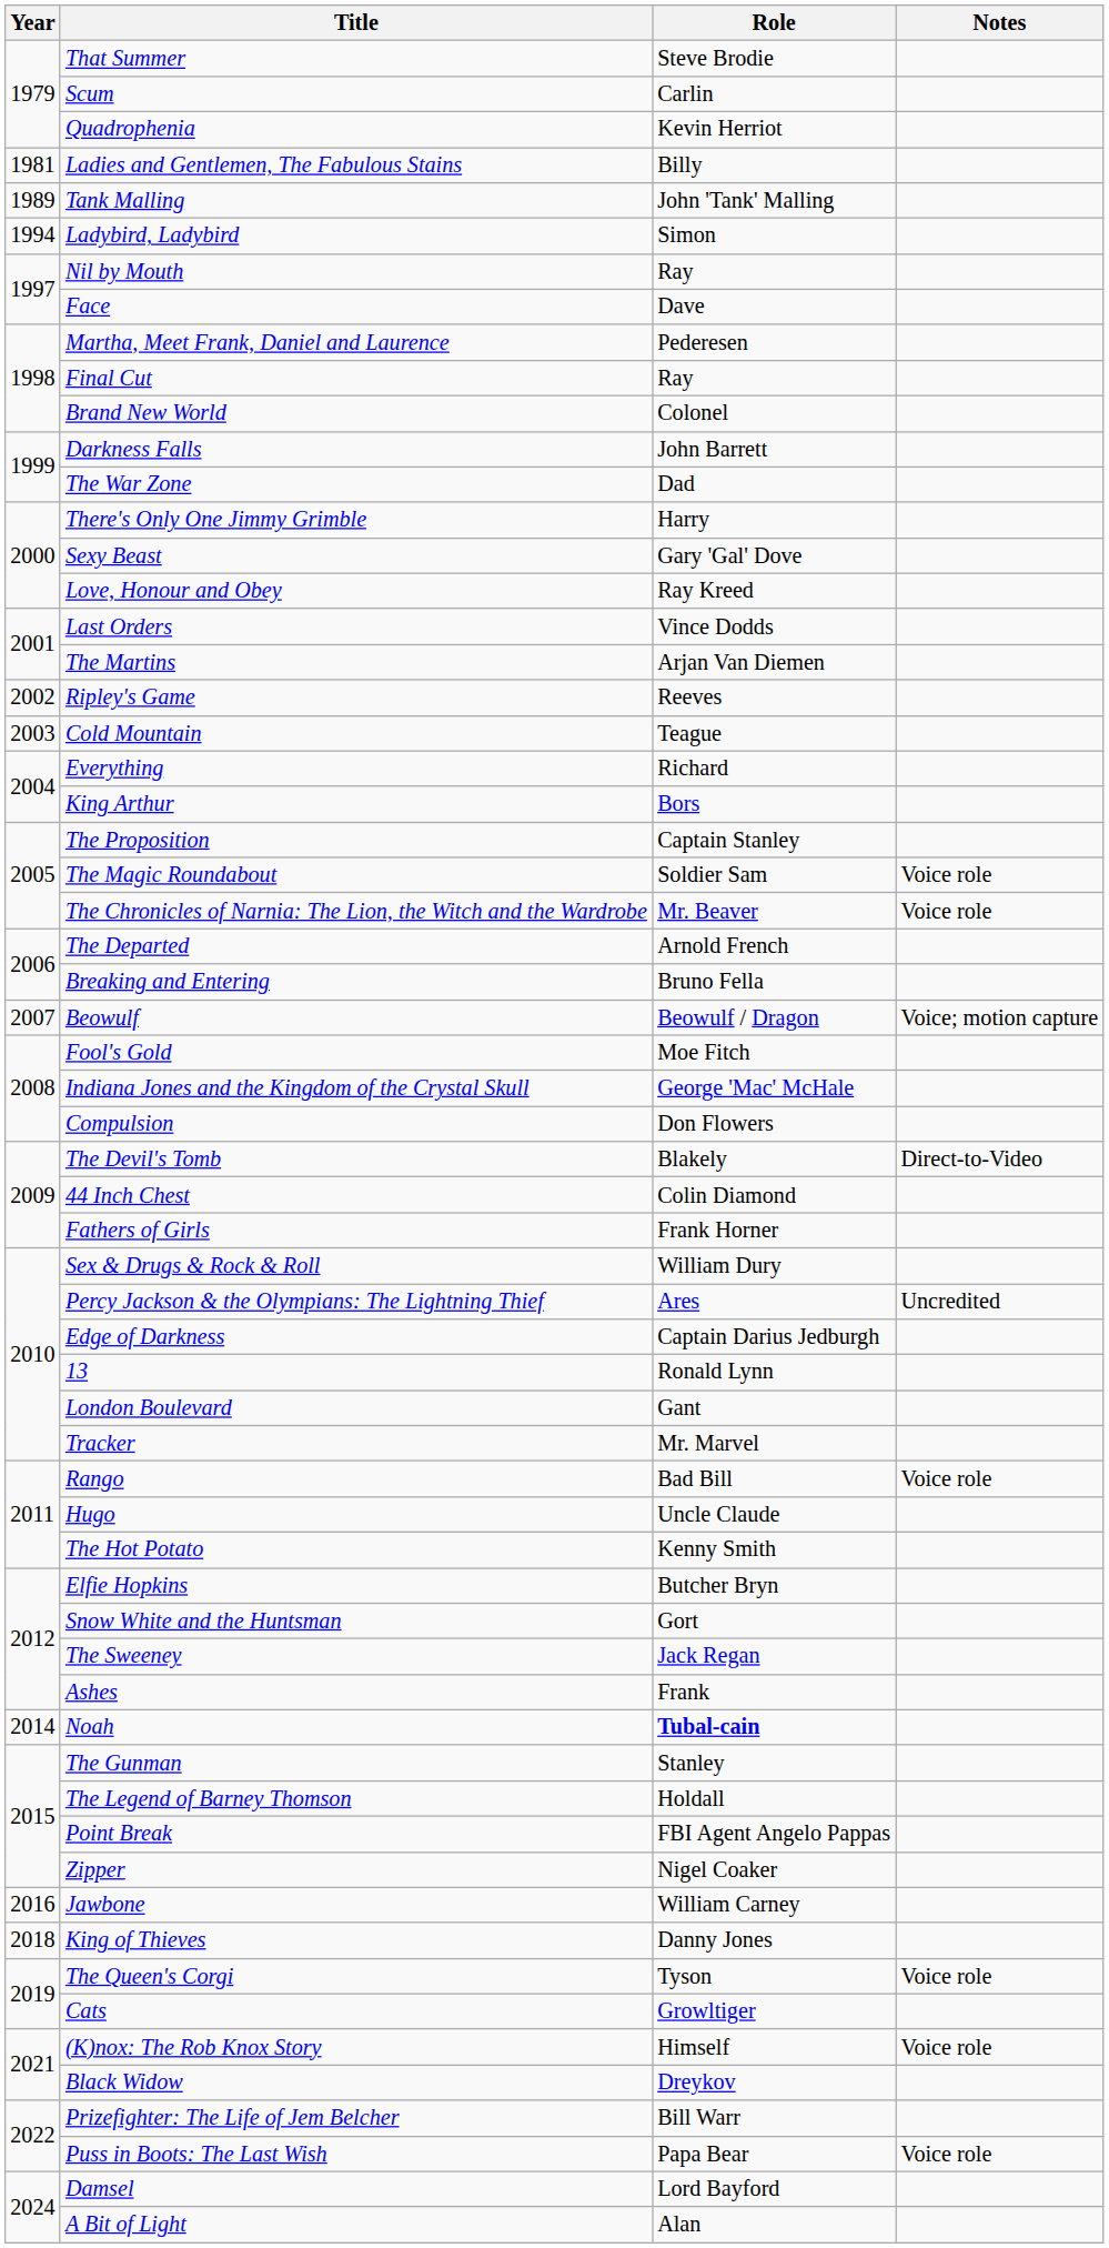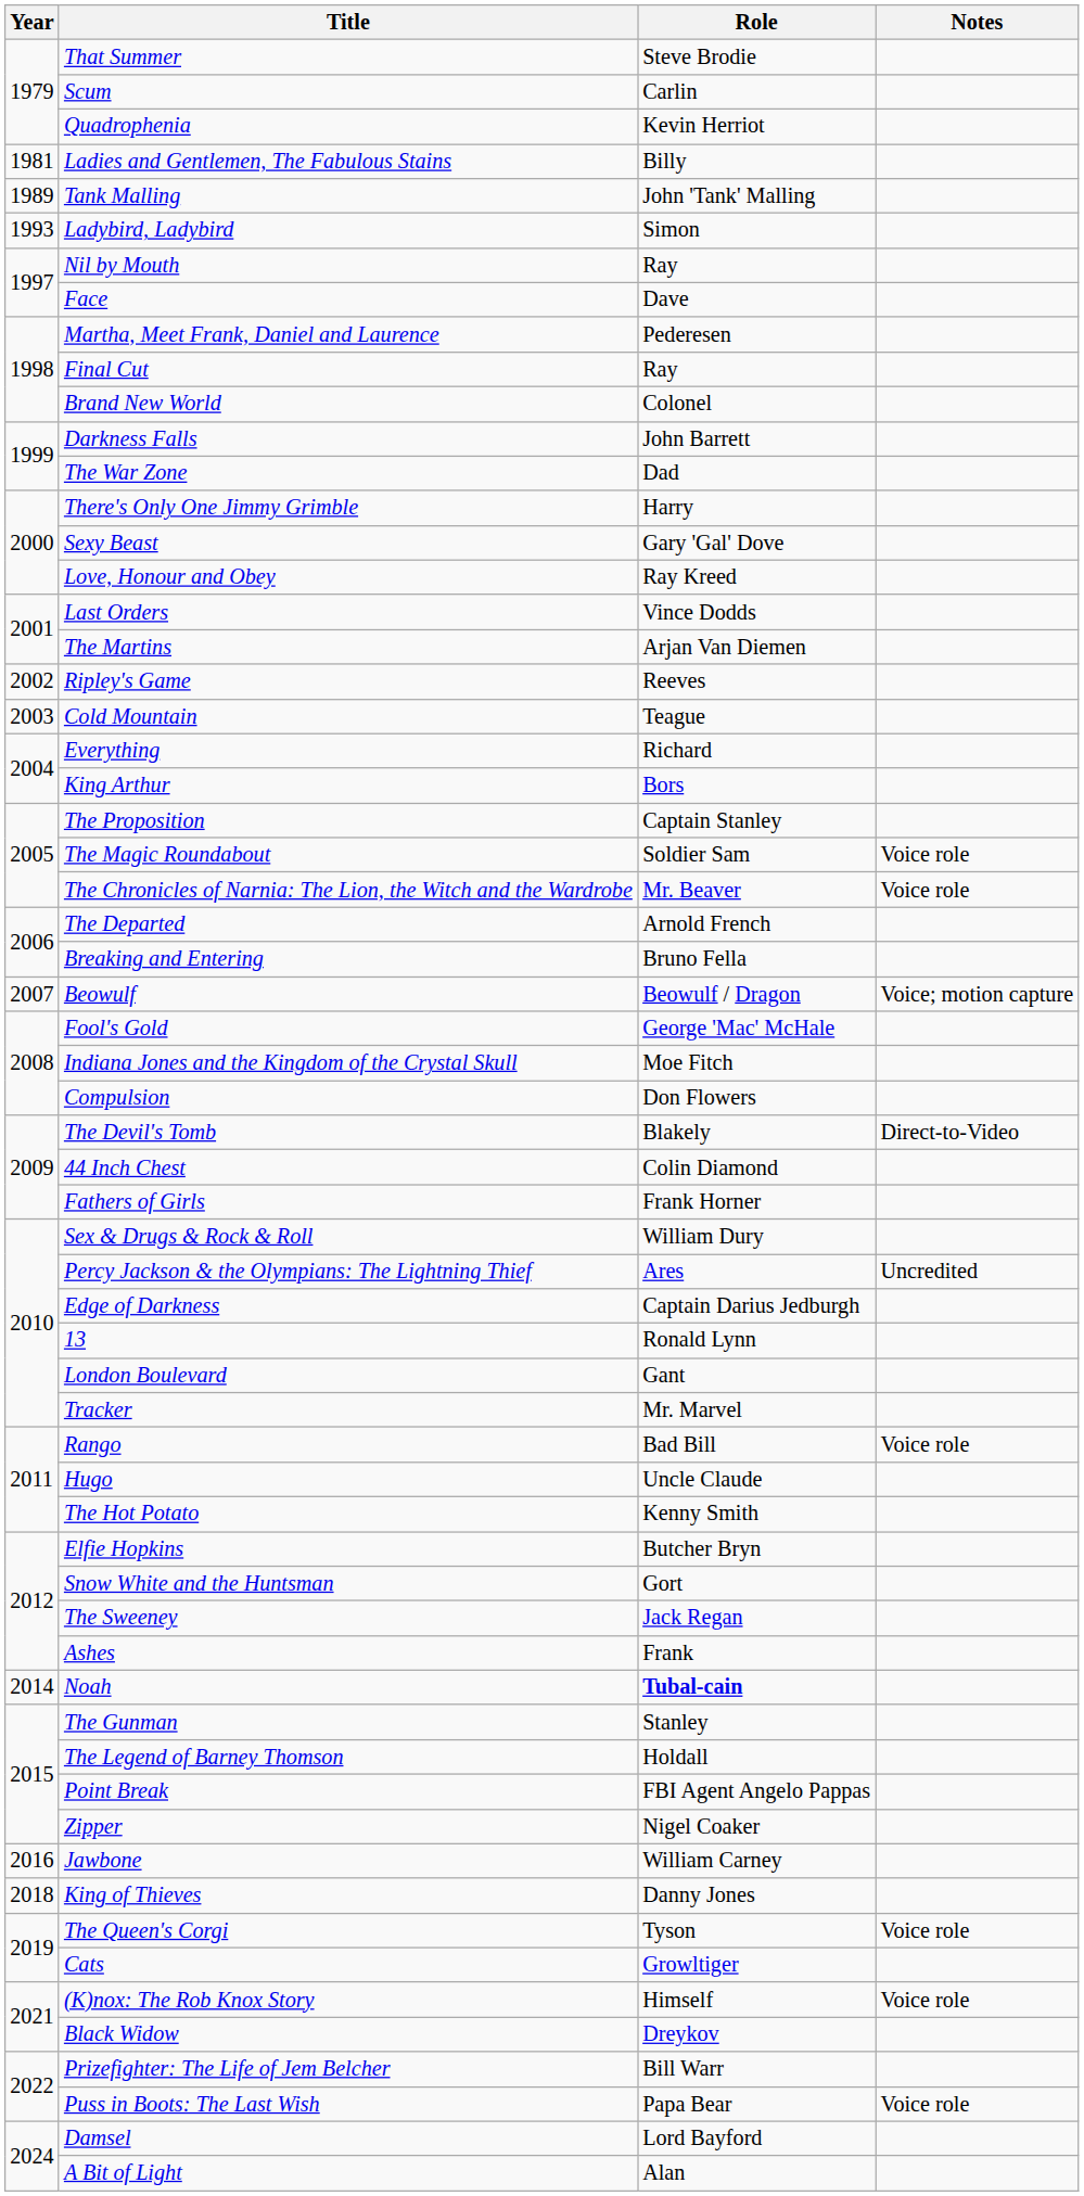 <table class="wikitable sortable">
 <tr>
 <th>Year</th>
 <th>Title</th>
 <th>Role</th>
 <th class="unsortable">Notes</th>
 </tr>
 <tr>
 <td rowspan="3">1979</td>
 <td><em><a href='#'>That Summer</a></em></td>
 <td>Steve Brodie</td>
 <td></td>
 </tr>
 <tr>
 <td><em><a href='#'>Scum</a></em></td>
 <td>Carlin</td>
 <td></td>
 </tr>
 <tr>
 <td><em><a href='#'>Quadrophenia</a></em></td>
 <td>Kevin Herriot</td>
 <td></td>
 </tr>
 <tr>
 <td>1981</td>
 <td><em><a href='#'>Ladies and Gentlemen, The Fabulous Stains</a></em></td>
 <td>Billy</td>
 <td></td>
 </tr>
 <tr>
 <td>1989</td>
 <td><em><a href='#'>Tank Malling</a></em></td>
 <td>John 'Tank' Malling</td>
 <td></td>
 </tr>
 <tr>
-<td>1994</td>
+<td>1993</td>
 <td><em><a href='#'>Ladybird, Ladybird</a></em></td>
 <td>Simon</td>
 <td></td>
 </tr>
 <tr>
 <td rowspan="2">1997</td>
 <td><em><a href='#'>Nil by Mouth</a></em></td>
 <td>Ray</td>
 <td></td>
 </tr>
 <tr>
 <td><em><a href='#'>Face</a></em></td>
 <td>Dave</td>
 <td></td>
 </tr>
 <tr>
 <td rowspan="3">1998</td>
 <td><em><a href='#'>Martha, Meet Frank, Daniel and Laurence</a></em></td>
 <td>Pederesen</td>
 <td></td>
 </tr>
 <tr>
 <td><em><a href='#'>Final Cut</a></em></td>
 <td>Ray</td>
 <td></td>
 </tr>
 <tr>
 <td><em><a href='#'>Brand New World</a></em></td>
 <td>Colonel</td>
 <td></td>
 </tr>
 <tr>
 <td rowspan="2">1999</td>
 <td><em><a href='#'>Darkness Falls</a></em></td>
 <td>John Barrett</td>
 <td></td>
 </tr>
 <tr>
 <td><em><a href='#'>The War Zone</a></em></td>
 <td>Dad</td>
 <td></td>
 </tr>
 <tr>
 <td rowspan="3">2000</td>
 <td><em><a href='#'>There's Only One Jimmy Grimble</a></em></td>
 <td>Harry</td>
 <td></td>
 </tr>
 <tr>
 <td><em><a href='#'>Sexy Beast</a></em></td>
 <td>Gary 'Gal' Dove</td>
 <td></td>
 </tr>
 <tr>
 <td><em><a href='#'>Love, Honour and Obey</a></em></td>
 <td>Ray Kreed</td>
 <td></td>
 </tr>
 <tr>
 <td rowspan="2">2001</td>
 <td><em><a href='#'>Last Orders</a></em></td>
 <td>Vince Dodds</td>
 <td></td>
 </tr>
 <tr>
 <td><em><a href='#'>The Martins</a></em></td>
 <td>Arjan Van Diemen</td>
 <td></td>
 </tr>
 <tr>
 <td>2002</td>
 <td><em><a href='#'>Ripley's Game</a></em></td>
 <td>Reeves</td>
 <td></td>
 </tr>
 <tr>
 <td>2003</td>
 <td><em><a href='#'>Cold Mountain</a></em></td>
 <td>Teague</td>
 <td></td>
 </tr>
 <tr>
 <td rowspan="2">2004</td>
 <td><em><a href='#'>Everything</a></em></td>
 <td>Richard</td>
 <td></td>
 </tr>
 <tr>
 <td><em><a href='#'>King Arthur</a></em></td>
 <td><a href='#'>Bors</a></td>
 <td></td>
 </tr>
 <tr>
 <td rowspan="3">2005</td>
 <td><em><a href='#'>The Proposition</a></em></td>
 <td>Captain Stanley</td>
 <td></td>
 </tr>
 <tr>
 <td><em><a href='#'>The Magic Roundabout</a></em></td>
 <td>Soldier Sam</td>
 <td>Voice role</td>
 </tr>
 <tr>
 <td><em><a href='#'>The Chronicles of Narnia: The Lion, the Witch and the Wardrobe</a></em></td>
 <td><a href='#'>Mr. Beaver</a></td>
 <td>Voice role</td>
 </tr>
 <tr>
 <td rowspan="2">2006</td>
 <td><em><a href='#'>The Departed</a></em></td>
 <td>Arnold French</td>
 <td></td>
 </tr>
 <tr>
 <td><em><a href='#'>Breaking and Entering</a></em></td>
 <td>Bruno Fella</td>
 <td></td>
 </tr>
 <tr>
 <td>2007</td>
 <td><em><a href='#'>Beowulf</a></em></td>
 <td><a href='#'>Beowulf</a> / <a href='#'>Dragon</a></td>
 <td>Voice; motion capture</td>
 </tr>
 <tr>
 <td rowspan="3">2008</td>
 <td><em><a href='#'>Fool's Gold</a></em></td>
-<td>Moe Fitch</td>
+<td><a href='#'>George 'Mac' McHale</a></td>
 <td></td>
 </tr>
 <tr>
 <td><em><a href='#'>Indiana Jones and the Kingdom of the Crystal Skull</a></em></td>
-<td><a href='#'>George 'Mac' McHale</a></td>
+<td>Moe Fitch</td>
 <td></td>
 </tr>
 <tr>
 <td><em><a href='#'>Compulsion</a></em></td>
 <td>Don Flowers</td>
 <td></td>
 </tr>
 <tr>
 <td rowspan="3">2009</td>
 <td><em><a href='#'>The Devil's Tomb</a></em></td>
 <td>Blakely</td>
 <td>Direct-to-Video</td>
 </tr>
 <tr>
 <td><em><a href='#'>44 Inch Chest</a></em></td>
 <td>Colin Diamond</td>
 <td></td>
 </tr>
 <tr>
 <td><em><a href='#'>Fathers of Girls</a></em></td>
 <td>Frank Horner</td>
 <td></td>
 </tr>
 <tr>
 <td rowspan="6">2010</td>
 <td><em><a href='#'>Sex & Drugs & Rock & Roll</a></em></td>
 <td>William Dury</td>
 <td></td>
 </tr>
 <tr>
 <td><em><a href='#'>Percy Jackson & the Olympians: The Lightning Thief</a></em></td>
 <td><a href='#'>Ares</a></td>
 <td>Uncredited</td>
 </tr>
 <tr>
 <td><em><a href='#'>Edge of Darkness</a></em></td>
 <td>Captain Darius Jedburgh</td>
 <td></td>
 </tr>
 <tr>
 <td><em><a href='#'>13</a></em></td>
 <td>Ronald Lynn</td>
 <td></td>
 </tr>
 <tr>
 <td><em><a href='#'>London Boulevard</a></em></td>
 <td>Gant</td>
 <td></td>
 </tr>
 <tr>
 <td><em><a href='#'>Tracker</a></em></td>
 <td>Mr. Marvel</td>
 <td></td>
 </tr>
 <tr>
 <td rowspan="3">2011</td>
 <td><em><a href='#'>Rango</a></em></td>
 <td>Bad Bill</td>
 <td>Voice role</td>
 </tr>
 <tr>
 <td><em><a href='#'>Hugo</a></em></td>
 <td>Uncle Claude</td>
 <td></td>
 </tr>
 <tr>
 <td><em><a href='#'>The Hot Potato</a></em></td>
 <td>Kenny Smith</td>
 <td></td>
 </tr>
 <tr>
 <td rowspan="4">2012</td>
 <td><em><a href='#'>Elfie Hopkins</a></em></td>
 <td>Butcher Bryn</td>
 <td></td>
 </tr>
 <tr>
 <td><em><a href='#'>Snow White and the Huntsman</a></em></td>
 <td>Gort</td>
 <td></td>
 </tr>
 <tr>
 <td><em><a href='#'>The Sweeney</a></em></td>
 <td><a href='#'>Jack Regan</a></td>
 <td></td>
 </tr>
 <tr>
 <td><em><a href='#'>Ashes</a></em></td>
 <td>Frank</td>
 <td></td>
 </tr>
 <tr>
 <td>2014</td>
 <td><em><a href='#'>Noah</a></em></td>
 <td><strong><a href='#'>Tubal-cain</a></strong></td>
 <td></td>
 </tr>
 <tr>
 <td rowspan="4">2015</td>
 <td><em><a href='#'>The Gunman</a></em></td>
 <td>Stanley</td>
 <td></td>
 </tr>
 <tr>
 <td><em><a href='#'>The Legend of Barney Thomson</a></em></td>
 <td>Holdall</td>
 <td></td>
 </tr>
 <tr>
 <td><em><a href='#'>Point Break</a></em></td>
 <td>FBI Agent Angelo Pappas</td>
 <td></td>
 </tr>
 <tr>
 <td><em><a href='#'>Zipper</a></em></td>
 <td>Nigel Coaker</td>
 <td></td>
 </tr>
 <tr>
 <td>2016</td>
 <td><em><a href='#'>Jawbone</a></em></td>
 <td>William Carney</td>
 <td></td>
 </tr>
 <tr>
 <td>2018</td>
 <td><em><a href='#'>King of Thieves</a></em></td>
 <td>Danny Jones</td>
 <td></td>
 </tr>
 <tr>
 <td rowspan="2">2019</td>
 <td><em><a href='#'>The Queen's Corgi</a></em></td>
 <td>Tyson</td>
 <td>Voice role</td>
 </tr>
 <tr>
 <td><em><a href='#'>Cats</a></em></td>
 <td><a href='#'>Growltiger</a></td>
 <td></td>
 </tr>
 <tr>
 <td rowspan="2">2021</td>
 <td><em><a href='#'>(K)nox: The Rob Knox Story</a></em></td>
 <td>Himself</td>
 <td>Voice role</td>
 </tr>
 <tr>
 <td><em><a href='#'>Black Widow</a></em></td>
 <td><a href='#'>Dreykov</a></td>
 <td></td>
 </tr>
 <tr>
 <td rowspan="2">2022</td>
 <td><em><a href='#'>Prizefighter: The Life of Jem Belcher</a></em></td>
 <td>Bill Warr</td>
 <td></td>
 </tr>
 <tr>
 <td><em><a href='#'>Puss in Boots: The Last Wish</a></em></td>
 <td>Papa Bear</td>
 <td>Voice role</td>
 </tr>
 <tr>
 <td rowspan="2">2024</td>
 <td><em><a href='#'>Damsel</a></em></td>
 <td>Lord Bayford</td>
 <td></td>
 </tr>
 <tr>
 <td><em><a href='#'>A Bit of Light</a></em></td>
 <td>Alan</td>
 <td></td>
 </tr>
 </table>
